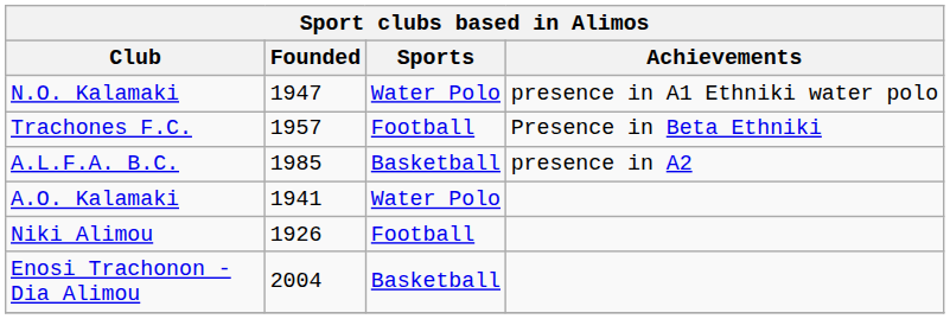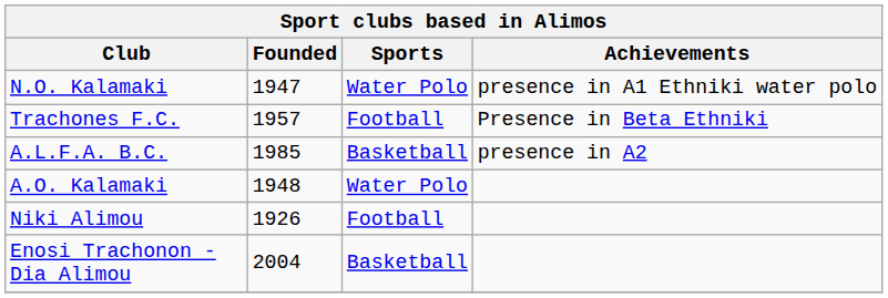 <table class="wikitable">
 <tr>
 <th colspan="4">Sport clubs based in Alimos</th>
 </tr>
 <tr>
 <th width="150">Club</th>
 <th>Founded</th>
 <th>Sports</th>
 <th>Achievements</th>
 </tr>
 <tr>
 <td><a href='#'>N.O. Kalamaki</a></td>
 <td>1947</td>
 <td><a href='#'>Water Polo</a></td>
 <td>presence in A1 Ethniki water polo</td>
 </tr>
 <tr>
 <td><a href='#'>Trachones F.C.</a></td>
 <td>1957</td>
 <td><a href='#'>Football</a></td>
 <td>Presence in <a href='#'>Beta Ethniki</a></td>
 </tr>
 <tr>
 <td><a href='#'>A.L.F.A. B.C.</a></td>
 <td>1985</td>
 <td><a href='#'>Basketball</a></td>
 <td>presence in <a href='#'>A2</a></td>
 </tr>
 <tr>
 <td><a href='#'>A.O. Kalamaki</a></td>
-<td>1941</td>
+<td>1948</td>
 <td><a href='#'>Water Polo</a></td>
 <td></td>
 </tr>
 <tr>
 <td><a href='#'>Niki Alimou</a></td>
 <td>1926</td>
 <td><a href='#'>Football</a></td>
 <td></td>
 </tr>
 <tr>
 <td><a href='#'>Enosi Trachonon - Dia Alimou</a></td>
 <td>2004</td>
 <td><a href='#'>Basketball</a></td>
 <td></td>
 </tr>
 <tr>
 </tr>
 </table>
